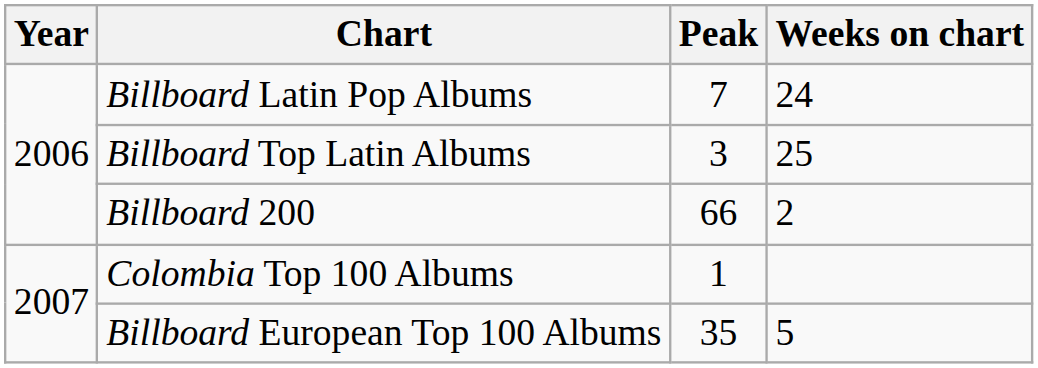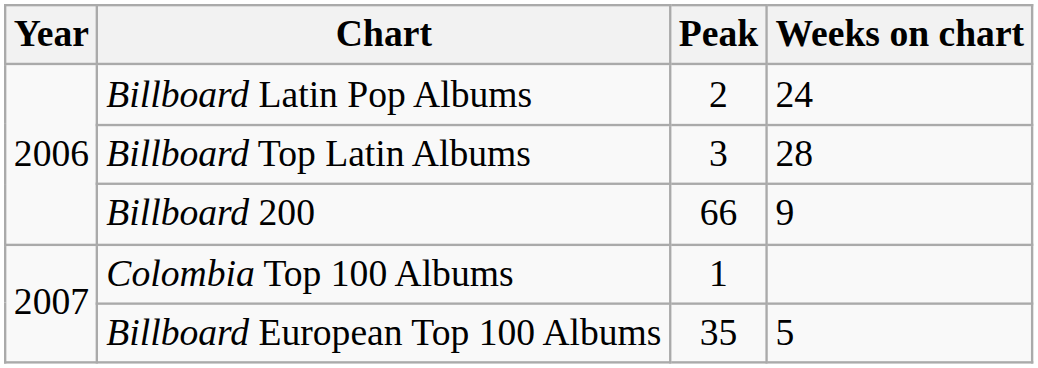 <table class="wikitable">
 <tr>
 <th>Year</th>
 <th>Chart</th>
 <th>Peak</th>
 <th>Weeks on chart</th>
 </tr>
 <tr>
 <td rowspan="3">2006</td>
 <td><em>Billboard</em> Latin Pop Albums</td>
-<td align="center">7</td>
+<td align="center">2</td>
 <td>24</td>
 </tr>
 <tr>
 <td><em>Billboard</em> Top Latin Albums</td>
 <td align="center">3</td>
-<td>25</td>
+<td>28</td>
 </tr>
 <tr>
 <td><em>Billboard</em> 200</td>
 <td align="center">66</td>
-<td>2</td>
+<td>9</td>
 </tr>
 <tr>
 <td rowspan="2">2007</td>
 <td><em>Colombia</em> Top 100 Albums</td>
 <td align="center">1</td>
 <td></td>
 </tr>
 <tr>
 <td><em>Billboard</em> European Top 100 Albums</td>
 <td align="center">35</td>
 <td>5</td>
 </tr>
 </table>
